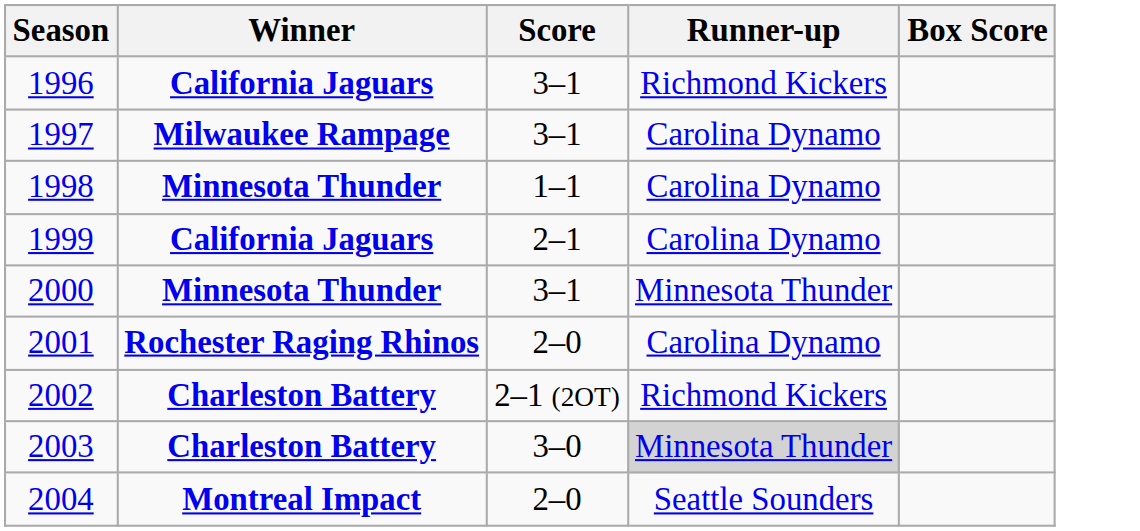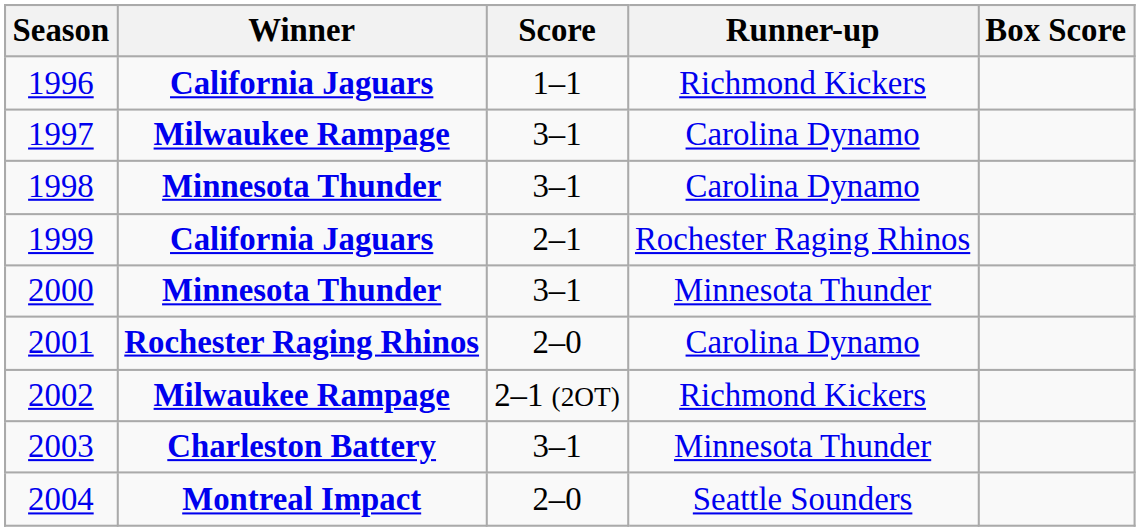 <table class="wikitable" style="text-align: center;">
 <tr>
 <th>Season</th>
 <th>Winner</th>
 <th>Score</th>
 <th>Runner-up</th>
 <th>Box Score</th>
 </tr>
 <tr>
 <td><a href='#'>1996</a></td>
 <td><strong><a href='#'>California Jaguars</a></strong></td>
-<td>3–1</td>
+<td>1–1 </td>
 <td><a href='#'>Richmond Kickers</a></td>
 <td></td>
 </tr>
 <tr>
 <td><a href='#'>1997</a></td>
 <td><strong><a href='#'>Milwaukee Rampage</a></strong></td>
 <td>3–1</td>
 <td><a href='#'>Carolina Dynamo</a></td>
 <td></td>
 </tr>
 <tr>
 <td><a href='#'>1998</a></td>
 <td><strong><a href='#'>Minnesota Thunder</a></strong></td>
-<td>1–1 </td>
+<td>3–1</td>
 <td><a href='#'>Carolina Dynamo</a></td>
 <td></td>
 </tr>
 <tr>
 <td><a href='#'>1999</a></td>
 <td><strong><a href='#'>California Jaguars</a></strong></td>
 <td>2–1</td>
-<td><a href='#'>Carolina Dynamo</a></td>
+<td><a href='#'>Rochester Raging Rhinos</a></td>
 <td></td>
 </tr>
 <tr>
 <td><a href='#'>2000</a></td>
 <td><strong><a href='#'>Minnesota Thunder</a></strong></td>
 <td>3–1</td>
 <td><a href='#'>Minnesota Thunder</a></td>
 <td></td>
 </tr>
 <tr>
 <td><a href='#'>2001</a></td>
 <td><strong><a href='#'>Rochester Raging Rhinos</a></strong></td>
 <td>2–0</td>
 <td><a href='#'>Carolina Dynamo</a></td>
 <td></td>
 </tr>
 <tr>
 <td><a href='#'>2002</a></td>
-<td><strong><a href='#'>Charleston Battery</a></strong></td>
+<td><strong><a href='#'>Milwaukee Rampage</a></strong></td>
 <td>2–1 <small>(2OT)</small></td>
 <td><a href='#'>Richmond Kickers</a></td>
 <td></td>
 </tr>
 <tr>
 <td><a href='#'>2003</a></td>
 <td><strong><a href='#'>Charleston Battery</a></strong></td>
-<td>3–0</td>
-<td style="background: lightgrey;"><a href='#'>Minnesota Thunder</a></td>
+<td>3–1</td>
+<td><a href='#'>Minnesota Thunder</a></td>
 <td></td>
 </tr>
 <tr>
 <td><a href='#'>2004</a></td>
 <td><strong><a href='#'>Montreal Impact</a></strong></td>
 <td>2–0</td>
 <td><a href='#'>Seattle Sounders</a></td>
 <td></td>
 </tr>
 </table>
